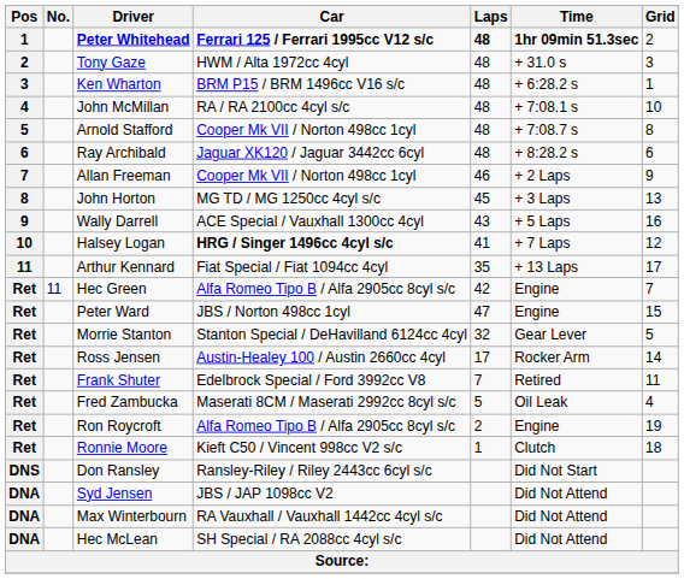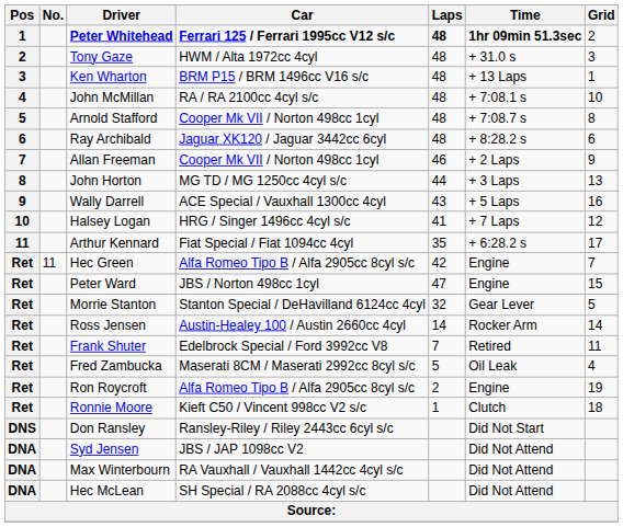 <table class="wikitable" style="font-size: 85%;">
 <tr>
 <th>Pos</th>
 <th>No.</th>
 <th>Driver</th>
 <th>Car</th>
 <th>Laps</th>
 <th>Time</th>
 <th>Grid</th>
 </tr>
 <tr>
 <th><strong>1</strong></th>
 <td></td>
 <td><strong> <a href='#'>Peter Whitehead</a></strong></td>
 <td><strong><a href='#'>Ferrari 125</a> / Ferrari 1995cc V12 s/c</strong></td>
 <td><strong>48</strong></td>
 <td><strong>1hr 09min 51.3sec</strong></td>
 <td>2</td>
 </tr>
 <tr>
 <th>2</th>
 <td></td>
 <td> <a href='#'>Tony Gaze</a></td>
 <td>HWM / Alta 1972cc 4cyl</td>
 <td>48</td>
 <td>+ 31.0 s</td>
 <td>3</td>
 </tr>
 <tr>
 <th>3</th>
 <td></td>
 <td> <a href='#'>Ken Wharton</a></td>
 <td><a href='#'>BRM P15</a> / BRM 1496cc V16 s/c</td>
 <td>48</td>
-<td>+ 6:28.2 s</td>
+<td>+ 13 Laps</td>
 <td>1</td>
 </tr>
 <tr>
 <th>4</th>
 <td></td>
 <td> John McMillan</td>
 <td>RA / RA 2100cc 4cyl s/c</td>
 <td>48</td>
 <td>+ 7:08.1 s</td>
 <td>10</td>
 </tr>
 <tr>
 <th>5</th>
 <td></td>
 <td> Arnold Stafford</td>
 <td><a href='#'>Cooper Mk VII</a> / Norton 498cc 1cyl</td>
 <td>48</td>
 <td>+ 7:08.7 s</td>
 <td>8</td>
 </tr>
 <tr>
 <th>6</th>
 <td></td>
 <td> Ray Archibald</td>
 <td><a href='#'>Jaguar XK120</a> / Jaguar 3442cc 6cyl</td>
 <td>48</td>
 <td>+ 8:28.2 s</td>
 <td>6</td>
 </tr>
 <tr>
 <th>7</th>
 <td></td>
 <td> Allan Freeman</td>
 <td><a href='#'>Cooper Mk VII</a> / Norton 498cc 1cyl</td>
 <td>46</td>
 <td>+ 2 Laps</td>
 <td>9</td>
 </tr>
 <tr>
 <th>8</th>
 <td></td>
 <td> John Horton</td>
 <td>MG TD / MG 1250cc 4cyl s/c</td>
-<td>45</td>
+<td>44</td>
 <td>+ 3 Laps</td>
 <td>13</td>
 </tr>
 <tr>
 <th>9</th>
 <td></td>
 <td> Wally Darrell</td>
 <td>ACE Special / Vauxhall 1300cc 4cyl</td>
 <td>43</td>
 <td>+ 5 Laps</td>
 <td>16</td>
 </tr>
 <tr>
 <th>10</th>
 <td></td>
 <td> Halsey Logan</td>
-<td><strong>HRG / Singer 1496cc 4cyl s/c</strong></td>
+<td>HRG / Singer 1496cc 4cyl s/c</td>
 <td>41</td>
 <td>+ 7 Laps</td>
 <td>12</td>
 </tr>
 <tr>
 <th>11</th>
 <td></td>
 <td> Arthur Kennard</td>
 <td>Fiat Special / Fiat 1094cc 4cyl</td>
 <td>35</td>
-<td>+ 13 Laps</td>
+<td>+ 6:28.2 s</td>
 <td>17</td>
 </tr>
 <tr>
 <th>Ret</th>
 <td>11</td>
 <td> Hec Green</td>
 <td><a href='#'>Alfa Romeo Tipo B</a> / Alfa 2905cc 8cyl s/c</td>
 <td>42</td>
 <td>Engine</td>
 <td>7</td>
 </tr>
 <tr>
 <th>Ret</th>
 <td></td>
 <td> Peter Ward</td>
 <td>JBS / Norton 498cc 1cyl</td>
 <td>47</td>
 <td>Engine</td>
 <td>15</td>
 </tr>
 <tr>
 <th>Ret</th>
 <td></td>
 <td> Morrie Stanton</td>
 <td>Stanton Special / DeHavilland 6124cc 4cyl</td>
 <td>32</td>
 <td>Gear Lever</td>
 <td>5</td>
 </tr>
 <tr>
 <th>Ret</th>
 <td></td>
 <td> Ross Jensen</td>
 <td><a href='#'>Austin-Healey 100</a> / Austin 2660cc 4cyl</td>
-<td>17</td>
+<td>14</td>
 <td>Rocker Arm</td>
 <td>14</td>
 </tr>
 <tr>
 <th>Ret</th>
 <td></td>
 <td> <a href='#'>Frank Shuter</a></td>
 <td>Edelbrock Special / Ford 3992cc V8</td>
 <td>7</td>
 <td>Retired</td>
 <td>11</td>
 </tr>
 <tr>
 <th>Ret</th>
 <td></td>
 <td> Fred Zambucka</td>
 <td>Maserati 8CM / Maserati 2992cc 8cyl s/c</td>
 <td>5</td>
 <td>Oil Leak</td>
 <td>4</td>
 </tr>
 <tr>
 <th>Ret</th>
 <td></td>
 <td> Ron Roycroft</td>
 <td><a href='#'>Alfa Romeo Tipo B</a> / Alfa 2905cc 8cyl s/c</td>
 <td>2</td>
 <td>Engine</td>
 <td>19</td>
 </tr>
 <tr>
 <th>Ret</th>
 <td></td>
 <td> <a href='#'>Ronnie Moore</a></td>
 <td>Kieft C50 / Vincent 998cc V2 s/c</td>
 <td>1</td>
 <td>Clutch</td>
 <td>18</td>
 </tr>
 <tr>
 <th>DNS</th>
 <td></td>
 <td> Don Ransley</td>
 <td>Ransley-Riley / Riley 2443cc 6cyl s/c</td>
 <td></td>
 <td>Did Not Start</td>
 <td></td>
 </tr>
 <tr>
 <th>DNA</th>
 <td></td>
 <td> <a href='#'>Syd Jensen</a></td>
 <td>JBS / JAP 1098cc V2</td>
 <td></td>
 <td>Did Not Attend</td>
 <td></td>
 </tr>
 <tr>
 <th>DNA</th>
 <td></td>
 <td> Max Winterbourn</td>
 <td>RA Vauxhall / Vauxhall 1442cc 4cyl s/c</td>
 <td></td>
 <td>Did Not Attend</td>
 <td></td>
 </tr>
 <tr>
 <th>DNA</th>
 <td></td>
 <td> Hec McLean</td>
 <td>SH Special / RA 2088cc 4cyl s/c</td>
 <td></td>
 <td>Did Not Attend</td>
 <td></td>
 </tr>
 <tr>
 <th colspan=7>Source:</th>
 </tr>
 <tr>
 </tr>
 </table>
